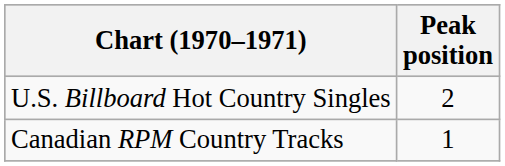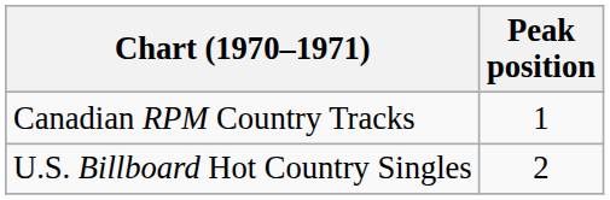 <table class="wikitable sortable">
 <tr>
 <th align="left">Chart (1970–1971)</th>
 <th align="center">Peak<br>position</th>
 </tr>
 <tr>
+<td align="left">Canadian <em>RPM</em> Country Tracks</td>
+<td align="center">1</td>
+</tr>
+<tr>
 <td align="left">U.S. <em>Billboard</em> Hot Country Singles</td>
 <td align="center">2</td>
 </tr>
-<tr>
-<td align="left">Canadian <em>RPM</em> Country Tracks</td>
-<td align="center">1</td>
-</tr>
 </table>
